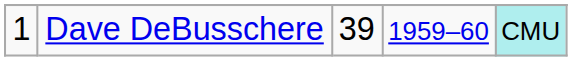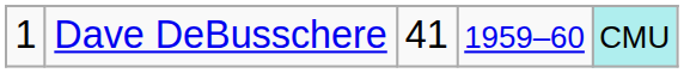 <table class="wikitable">
 <tr>
 </tr>
 <tr>
 <td>1</td>
 <td><a href='#'>Dave DeBusschere</a></td>
-<td>39</td>
+<td>41</td>
 <td style="font-size:80%;"><a href='#'>1959–60</a></td>
 <td style="background: paleturquoise; font-size:80%;">CMU</td>
 </tr>
 </table>
